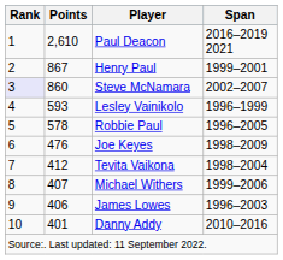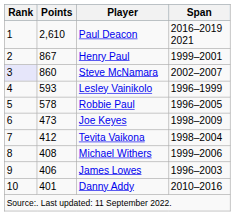 <table class="wikitable" style="width:40%;">
 <tr style="background:#87cefa;">
 <th>Rank</th>
 <th>Points</th>
 <th>Player</th>
 <th>Span</th>
 </tr>
 <tr>
 <td>1</td>
 <td>2,610</td>
 <td> <a href='#'>Paul Deacon</a></td>
 <td>2016–2019 <br> 2021</td>
 </tr>
 <tr>
 <td>2</td>
 <td>867</td>
 <td> <a href='#'>Henry Paul</a></td>
 <td>1999–2001</td>
 </tr>
 <tr>
 <td style="background: lavender;">3</td>
 <td>860</td>
 <td> <a href='#'>Steve McNamara</a></td>
 <td>2002–2007</td>
 </tr>
 <tr>
 <td>4</td>
 <td>593</td>
 <td> <a href='#'>Lesley Vainikolo</a></td>
 <td>1996–1999</td>
 </tr>
 <tr>
 <td>5</td>
 <td>578</td>
 <td> <a href='#'>Robbie Paul</a></td>
 <td>1996–2005</td>
 </tr>
 <tr>
 <td>6</td>
-<td>476</td>
+<td>473</td>
 <td> <a href='#'>Joe Keyes</a></td>
 <td>1998–2009</td>
 </tr>
 <tr>
 <td>7</td>
 <td>412</td>
 <td> <a href='#'>Tevita Vaikona</a></td>
 <td>1998–2004</td>
 </tr>
 <tr>
 <td>8</td>
-<td>407</td>
+<td>408</td>
 <td> <a href='#'>Michael Withers</a></td>
 <td>1999–2006</td>
 </tr>
 <tr>
 <td>9</td>
 <td>406</td>
 <td> <a href='#'>James Lowes</a></td>
 <td>1996–2003</td>
 </tr>
 <tr>
 <td>10</td>
 <td>401</td>
 <td> <a href='#'>Danny Addy</a></td>
 <td>2010–2016</td>
 </tr>
 <tr>
 <td colspan=4><small>Source:. Last updated: 11 September 2022.</small></td>
 </tr>
 </table>
